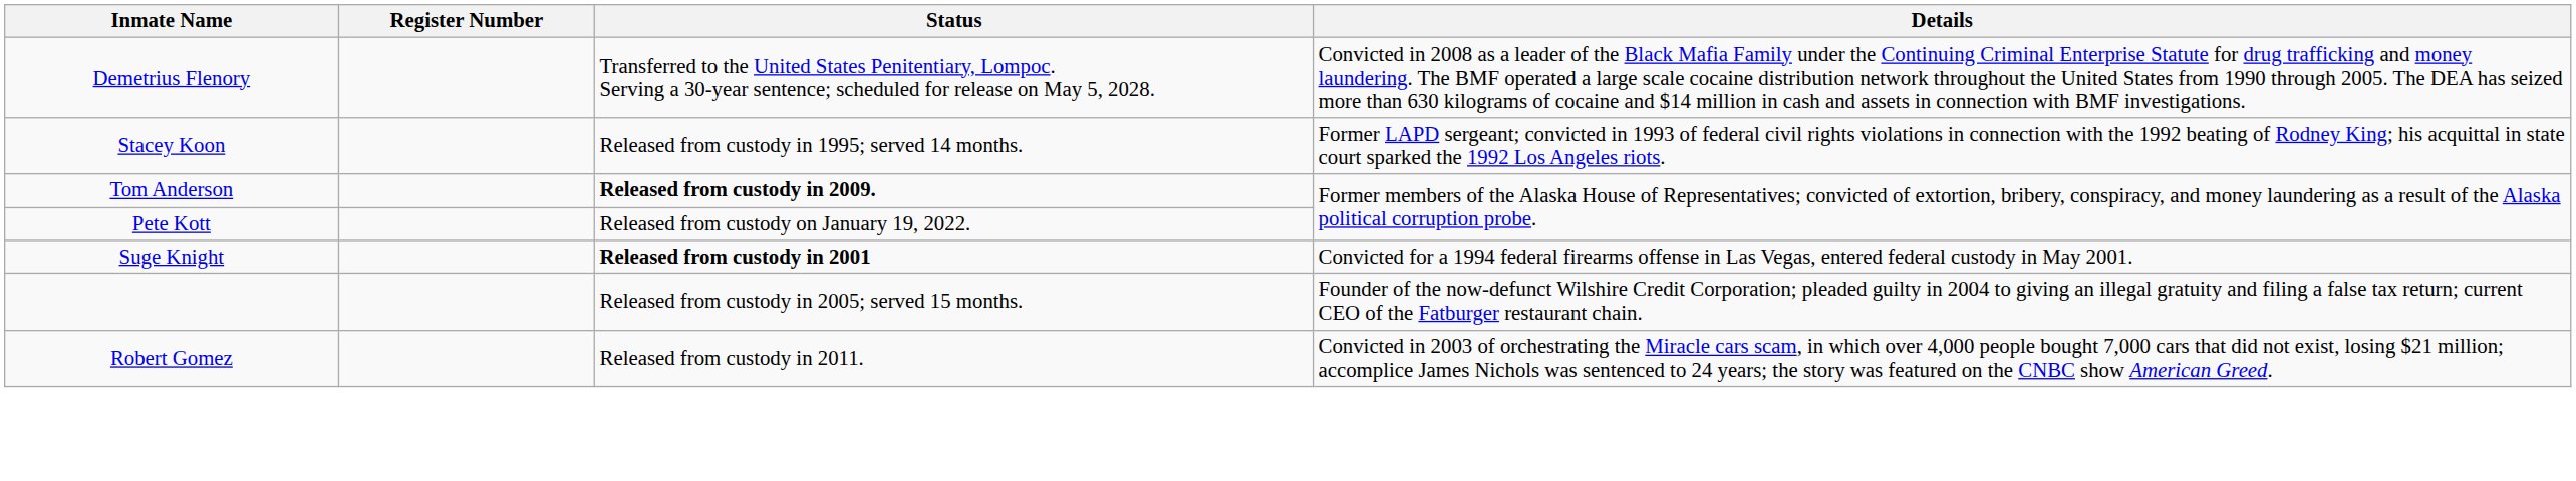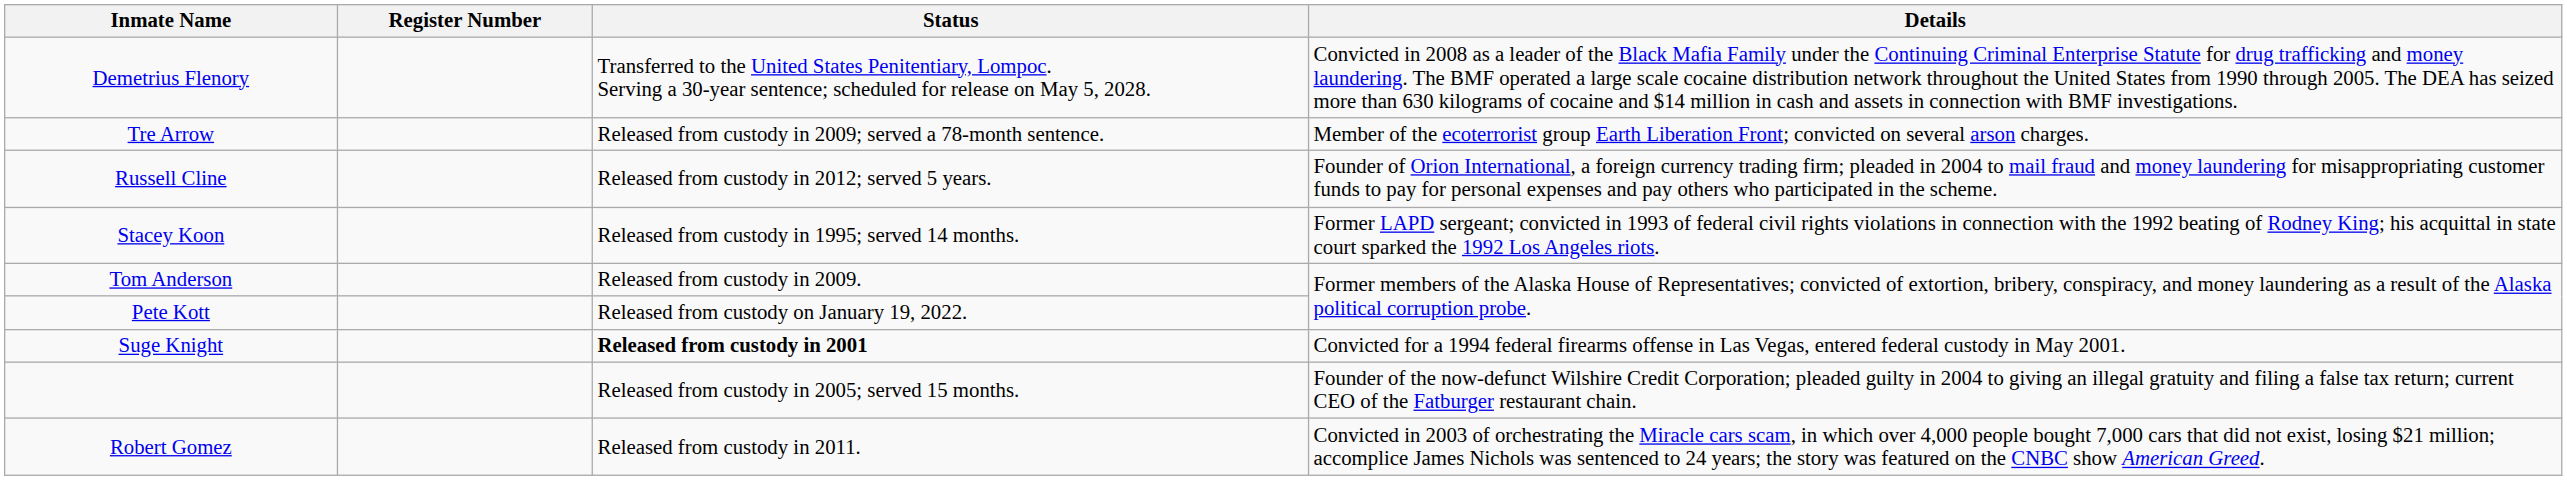 <table class="wikitable sortable">
 <tr>
 <th width=13%>Inmate Name</th>
 <th width=10%>Register Number</th>
 <th width=28%>Status</th>
 <th width=49%>Details</th>
 </tr>
 <tr>
 <td style="text-align:center;"><a href='#'>Demetrius Flenory</a></td>
 <td style="text-align:center;"></td>
 <td>Transferred to the <a href='#'>United States Penitentiary, Lompoc</a>.<br>Serving a 30-year sentence; scheduled for release on May 5, 2028.</td>
 <td>Convicted in 2008 as a leader of the <a href='#'>Black Mafia Family</a> under the <a href='#'>Continuing Criminal Enterprise Statute</a> for <a href='#'>drug trafficking</a> and <a href='#'>money laundering</a>. The BMF operated a large scale cocaine distribution network throughout the United States from 1990 through 2005. The DEA has seized more than 630 kilograms of cocaine and $14 million in cash and assets in connection with BMF investigations.</td>
 </tr>
 <tr>
+<td style="text-align:center;"><a href='#'>Tre Arrow</a></td>
+<td style="text-align:center;"></td>
+<td>Released from custody in 2009; served a 78-month sentence.</td>
+<td>Member of the <a href='#'>ecoterrorist</a> group <a href='#'>Earth Liberation Front</a>; convicted on several <a href='#'>arson</a> charges.</td>
+</tr>
+<tr>
+<td style="text-align:center;"><a href='#'>Russell Cline</a></td>
+<td style="text-align:center;"></td>
+<td>Released from custody in 2012; served 5 years.</td>
+<td>Founder of <a href='#'>Orion International</a>, a foreign currency trading firm; pleaded in 2004 to <a href='#'>mail fraud</a> and <a href='#'>money laundering</a> for misappropriating customer funds to pay for personal expenses and pay others who participated in the scheme.</td>
+</tr>
+<tr>
 <td style="text-align:center;"><a href='#'>Stacey Koon</a></td>
 <td style="text-align:center;"></td>
 <td>Released from custody in 1995; served 14 months.</td>
 <td>Former <a href='#'>LAPD</a> sergeant; convicted in 1993 of federal civil rights violations in connection with the 1992 beating of <a href='#'>Rodney King</a>; his acquittal in state court sparked the <a href='#'>1992 Los Angeles riots</a>.</td>
 </tr>
 <tr>
 <td style="text-align:center;"><a href='#'>Tom Anderson</a></td>
 <td style="text-align:center;"></td>
-<td><strong>Released from custody in 2009.</strong></td>
+<td>Released from custody in 2009.</td>
 <td rowspan=2>Former members of the Alaska House of Representatives; convicted of extortion, bribery, conspiracy, and money laundering as a result of the <a href='#'>Alaska political corruption probe</a>.</td>
 </tr>
 <tr>
 <td style="text-align:center;"><a href='#'>Pete Kott</a></td>
 <td style="text-align:center;"></td>
 <td>Released from custody on January 19, 2022.</td>
 </tr>
 <tr>
 <td style="text-align:center;"><a href='#'>Suge Knight</a></td>
 <td style="text-align:center;"></td>
 <td><strong>Released from custody in 2001</strong></td>
 <td>Convicted for a 1994 federal firearms offense in Las Vegas, entered federal custody in May 2001.</td>
 </tr>
 <tr>
 <td style="text-align:center;"></td>
 <td style="text-align:center;"></td>
 <td>Released from custody in 2005; served 15 months.</td>
 <td>Founder of the now-defunct Wilshire Credit Corporation; pleaded guilty in 2004 to giving an illegal gratuity and filing a false tax return; current CEO of the <a href='#'>Fatburger</a> restaurant chain.</td>
 </tr>
 <tr>
 <td style="text-align:center;"><a href='#'>Robert Gomez</a></td>
 <td style="text-align:center;"></td>
 <td>Released from custody in 2011.</td>
 <td>Convicted in 2003 of orchestrating the <a href='#'>Miracle cars scam</a>, in which over 4,000 people bought 7,000 cars that did not exist, losing $21 million; accomplice James Nichols was sentenced to 24 years; the story was featured on the <a href='#'>CNBC</a> show <em><a href='#'>American Greed</a></em>.</td>
 </tr>
 </table>
